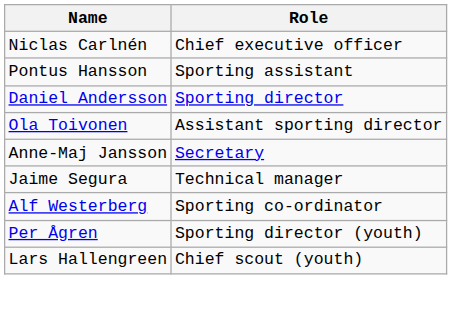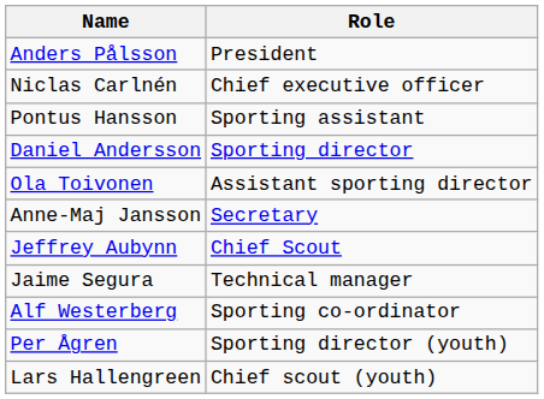 <table class="wikitable">
 <tr>
 <th>Name</th>
 <th>Role</th>
+</tr>
+<tr>
+<td> <a href='#'>Anders Pålsson</a></td>
+<td>President</td>
 </tr>
 <tr>
 <td> Niclas Carlnén</td>
 <td>Chief executive officer</td>
 </tr>
 <tr>
 <td> Pontus Hansson</td>
 <td>Sporting assistant</td>
 </tr>
 <tr>
 <td> <a href='#'>Daniel Andersson</a></td>
 <td><a href='#'>Sporting director</a></td>
 </tr>
 <tr>
 <td> <a href='#'>Ola Toivonen</a></td>
 <td>Assistant sporting director</td>
 </tr>
 <tr>
 <td> Anne-Maj Jansson</td>
 <td><a href='#'>Secretary</a></td>
 </tr>
 <tr>
+<td> <a href='#'>Jeffrey Aubynn</a></td>
+<td><a href='#'>Chief Scout</a></td>
+</tr>
+<tr>
 <td> Jaime Segura</td>
 <td>Technical manager</td>
 </tr>
 <tr>
 <td> <a href='#'>Alf Westerberg</a></td>
 <td>Sporting co-ordinator</td>
 </tr>
 <tr>
 <td> <a href='#'>Per Ågren</a></td>
 <td>Sporting director (youth)</td>
 </tr>
 <tr>
 <td> Lars Hallengreen</td>
 <td>Chief scout (youth)</td>
 </tr>
 </table>
